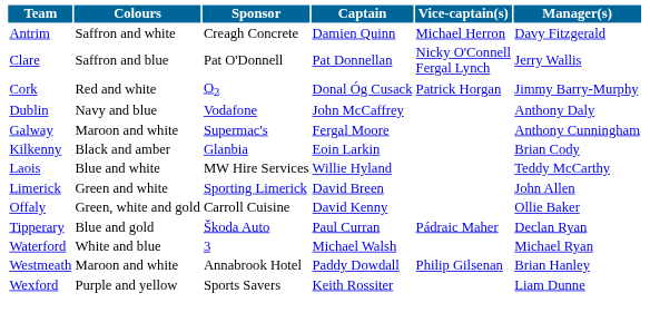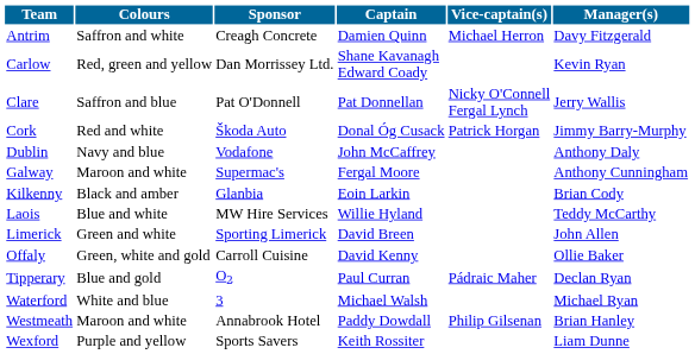 <table cellpadding="1" 1px #aaa 90%;" style="margin: 1em auto">
 <tr style="background:#069; color:white;">
 <th rowspan="2">Team</th>
 <th rowspan="2">Colours</th>
 <th rowspan="2">Sponsor</th>
 <th rowspan="2">Captain</th>
 <th rowspan="2">Vice-captain(s)</th>
 <th rowspan="2">Manager(s)</th>
 </tr>
 <tr>
 </tr>
 <tr>
 <td><a href='#'>Antrim</a></td>
 <td>Saffron and white</td>
 <td>Creagh Concrete</td>
 <td><a href='#'>Damien Quinn</a></td>
 <td><a href='#'>Michael Herron</a></td>
 <td><a href='#'>Davy Fitzgerald</a></td>
 </tr>
 <tr>
+<td><a href='#'>Carlow</a></td>
+<td>Red, green and yellow</td>
+<td>Dan Morrissey Ltd.</td>
+<td><a href='#'>Shane Kavanagh</a><br><a href='#'>Edward Coady</a></td>
+<td></td>
+<td><a href='#'>Kevin Ryan</a></td>
+</tr>
+<tr>
 <td><a href='#'>Clare</a></td>
 <td>Saffron and blue</td>
 <td>Pat O'Donnell</td>
 <td><a href='#'>Pat Donnellan</a></td>
 <td><a href='#'>Nicky O'Connell</a><br><a href='#'>Fergal Lynch</a></td>
 <td><a href='#'>Jerry Wallis</a></td>
 </tr>
 <tr>
 <td><a href='#'>Cork</a></td>
 <td>Red and white</td>
-<td><a href='#'>O<sub>2</sub></a></td>
+<td><a href='#'>Škoda Auto</a></td>
 <td><a href='#'>Donal Óg Cusack</a></td>
 <td><a href='#'>Patrick Horgan</a></td>
 <td><a href='#'>Jimmy Barry-Murphy</a></td>
 </tr>
 <tr>
 <td><a href='#'>Dublin</a></td>
 <td>Navy and blue</td>
 <td><a href='#'>Vodafone</a></td>
 <td><a href='#'>John McCaffrey</a></td>
 <td></td>
 <td><a href='#'>Anthony Daly</a></td>
 </tr>
 <tr>
 <td><a href='#'>Galway</a></td>
 <td>Maroon and white</td>
 <td><a href='#'>Supermac's</a></td>
 <td><a href='#'>Fergal Moore</a></td>
 <td></td>
 <td><a href='#'>Anthony Cunningham</a></td>
 </tr>
 <tr>
 <td><a href='#'>Kilkenny</a></td>
 <td>Black and amber</td>
 <td><a href='#'>Glanbia</a></td>
 <td><a href='#'>Eoin Larkin</a></td>
 <td></td>
 <td><a href='#'>Brian Cody</a></td>
 </tr>
 <tr>
 <td><a href='#'>Laois</a></td>
 <td>Blue and white</td>
 <td>MW Hire Services</td>
 <td><a href='#'>Willie Hyland</a></td>
 <td></td>
 <td><a href='#'>Teddy McCarthy</a></td>
 </tr>
 <tr>
 <td><a href='#'>Limerick</a></td>
 <td>Green and white</td>
 <td><a href='#'>Sporting Limerick</a></td>
 <td><a href='#'>David Breen</a></td>
 <td></td>
 <td><a href='#'>John Allen</a></td>
 </tr>
 <tr>
 <td><a href='#'>Offaly</a></td>
 <td>Green, white and gold</td>
 <td>Carroll Cuisine</td>
 <td><a href='#'>David Kenny</a></td>
 <td></td>
 <td><a href='#'>Ollie Baker</a></td>
 </tr>
 <tr>
 <td><a href='#'>Tipperary</a></td>
 <td>Blue and gold</td>
-<td><a href='#'>Škoda Auto</a></td>
+<td><a href='#'>O<sub>2</sub></a></td>
 <td><a href='#'>Paul Curran</a></td>
 <td><a href='#'>Pádraic Maher</a></td>
 <td><a href='#'>Declan Ryan</a></td>
 </tr>
 <tr>
 <td><a href='#'>Waterford</a></td>
 <td>White and blue</td>
 <td><a href='#'>3</a></td>
 <td><a href='#'>Michael Walsh</a></td>
 <td></td>
 <td><a href='#'>Michael Ryan</a></td>
 </tr>
 <tr>
 <td><a href='#'>Westmeath</a></td>
 <td>Maroon and white</td>
 <td>Annabrook Hotel</td>
 <td><a href='#'>Paddy Dowdall</a></td>
 <td><a href='#'>Philip Gilsenan</a></td>
 <td><a href='#'>Brian Hanley</a></td>
 </tr>
 <tr>
 <td><a href='#'>Wexford</a></td>
 <td>Purple and yellow</td>
 <td>Sports Savers</td>
 <td><a href='#'>Keith Rossiter</a></td>
 <td></td>
 <td><a href='#'>Liam Dunne</a></td>
 </tr>
 </table>
